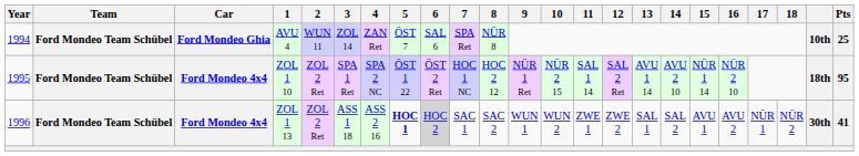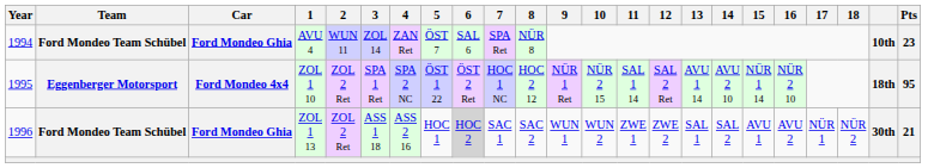 <table class="wikitable" style="text-align:center; font-size:85%">
 <tr>
 <th>Year</th>
 <th>Team</th>
 <th>Car</th>
 <th>1</th>
 <th>2</th>
 <th>3</th>
 <th>4</th>
 <th>5</th>
 <th>6</th>
 <th>7</th>
 <th>8</th>
 <th>9</th>
 <th>10</th>
 <th>11</th>
 <th>12</th>
 <th>13</th>
 <th>14</th>
 <th>15</th>
 <th>16</th>
 <th>17</th>
 <th>18</th>
 <th></th>
 <th>Pts</th>
 </tr>
 <tr>
 <td><a href='#'>1994</a></td>
 <th nowrap>Ford Mondeo Team Schübel</th>
 <th nowrap><a href='#'>Ford Mondeo Ghia</a></th>
 <td style="background:#DFFFDF;"><a href='#'>AVU</a><br><small>4</small></td>
 <td style="background:#CFCFFF;"><a href='#'>WUN</a><br><small>11</small></td>
 <td style="background:#CFCFFF;"><a href='#'>ZOL</a><br><small>14</small></td>
 <td style="background:#EFCFFF;"><a href='#'>ZAN</a><br><small>Ret</small></td>
 <td style="background:#DFFFDF;"><a href='#'>ÖST</a><br><small>7</small></td>
 <td style="background:#DFFFDF;"><a href='#'>SAL</a><br><small>6</small></td>
 <td style="background:#EFCFFF;"><a href='#'>SPA</a><br><small>Ret</small></td>
 <td style="background:#DFFFDF;"><a href='#'>NÜR</a><br><small>8</small></td>
 <td colspan=10></td>
 <th>10th</th>
-<th>25</th>
+<th>23</th>
 </tr>
 <tr>
 <td><a href='#'>1995</a></td>
-<th nowrap>Ford Mondeo Team Schübel</th>
+<th nowrap><a href='#'>Eggenberger Motorsport</a></th>
 <th nowrap><a href='#'>Ford Mondeo 4x4</a></th>
 <td style="background:#DFFFDF;"><a href='#'>ZOL<br>1</a><br><small>10</small></td>
 <td style="background:#EFCFFF;"><a href='#'>ZOL<br>2</a><br><small>Ret</small></td>
 <td style="background:#EFCFFF;"><a href='#'>SPA<br>1</a><br><small>Ret</small></td>
 <td style="background:#CFCFFF;"><a href='#'>SPA<br>2</a><br><small>NC</small></td>
 <td style="background:#CFCFFF;"><a href='#'>ÖST<br>1</a><br><small>22</small></td>
 <td style="background:#EFCFFF;"><a href='#'>ÖST<br>2</a><br><small>Ret</small></td>
 <td style="background:#CFCFFF;"><a href='#'>HOC<br>1</a><br><small>NC</small></td>
 <td style="background:#DFFFDF;"><a href='#'>HOC<br>2</a><br><small>12</small></td>
 <td style="background:#EFCFFF;"><a href='#'>NÜR<br>1</a><br><small>Ret</small></td>
 <td style="background:#DFFFDF;"><a href='#'>NÜR<br>2</a><br><small>15</small></td>
 <td style="background:#DFFFDF;"><a href='#'>SAL<br>1</a><br><small>14</small></td>
 <td style="background:#EFCFFF;"><a href='#'>SAL<br>2</a><br><small>Ret</small></td>
 <td style="background:#DFFFDF;"><a href='#'>AVU<br>1</a><br><small>14</small></td>
 <td style="background:#DFFFDF;"><a href='#'>AVU<br>2</a><br><small>10</small></td>
 <td style="background:#DFFFDF;"><a href='#'>NÜR<br>1</a><br><small>14</small></td>
 <td style="background:#DFFFDF;"><a href='#'>NÜR<br>2</a><br><small>10</small></td>
 <td colspan=2></td>
 <th>18th</th>
 <th>95</th>
 </tr>
 <tr>
 <td><a href='#'>1996</a></td>
 <th nowrap>Ford Mondeo Team Schübel</th>
-<th nowrap><a href='#'>Ford Mondeo 4x4</a></th>
+<th nowrap><a href='#'>Ford Mondeo Ghia</a></th>
 <td style="background:#DFFFDF;"><a href='#'>ZOL<br>1</a><br><small>13</small></td>
 <td style="background:#EFCFFF;"><a href='#'>ZOL<br>2</a><br><small>Ret</small></td>
 <td style="background:#DFFFDF;"><a href='#'>ASS<br>1</a><br><small>18</small></td>
 <td style="background:#DFFFDF;"><a href='#'>ASS<br>2</a><br><small>16</small></td>
-<td><strong><a href='#'>HOC<br>1</a></strong></td>
+<td><a href='#'>HOC<br>1</a></td>
 <td style="background: lightgrey;"><a href='#'>HOC<br>2</a></td>
 <td><a href='#'>SAC<br>1</a></td>
 <td><a href='#'>SAC<br>2</a></td>
 <td><a href='#'>WUN<br>1</a></td>
 <td><a href='#'>WUN<br>2</a></td>
 <td><a href='#'>ZWE<br>1</a></td>
 <td><a href='#'>ZWE<br>2</a></td>
 <td><a href='#'>SAL<br>1</a></td>
 <td><a href='#'>SAL<br>2</a></td>
 <td><a href='#'>AVU<br>1</a></td>
 <td><a href='#'>AVU<br>2</a></td>
 <td><a href='#'>NÜR<br>1</a></td>
 <td><a href='#'>NÜR<br>2</a></td>
 <th>30th</th>
-<th>41</th>
+<th>21</th>
 </tr>
 <tr>
 <th colspan="23"></th>
 </tr>
 </table>
